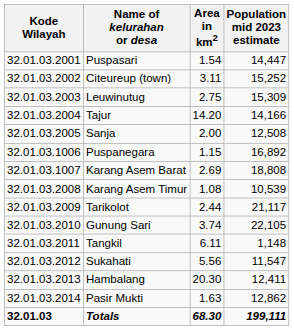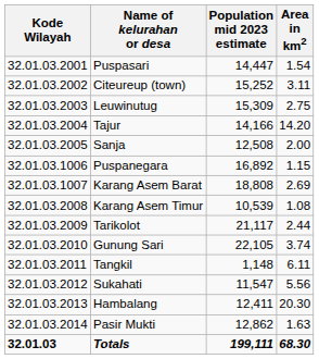 <table class="wikitable">
 <tr>
 <th>Kode <br>Wilayah</th>
 <th>Name of <br> <em>kelurahan</em><br> or <em>desa</em></th>
+<th>Population<br>mid 2023<br>estimate</th>
 <th>Area <br>in <br>km<sup>2</sup></th>
-<th>Population<br>mid 2023<br>estimate</th>
 </tr>
 <tr>
 <td>32.01.03.2001</td>
 <td>Puspasari</td>
+<td align="right">14,447</td>
 <td align="right">1.54</td>
-<td align="right">14,447</td>
 </tr>
 <tr>
 <td>32.01.03.2002</td>
 <td>Citeureup (town)</td>
+<td align="right">15,252</td>
 <td align="right">3.11</td>
-<td align="right">15,252</td>
 </tr>
 <tr>
 <td>32.01.03.2003</td>
 <td>Leuwinutug</td>
+<td align="right">15,309</td>
 <td align="right">2.75</td>
-<td align="right">15,309</td>
 </tr>
 <tr>
 <td>32.01.03.2004</td>
 <td>Tajur</td>
+<td align="right">14,166</td>
 <td align="right">14.20</td>
-<td align="right">14,166</td>
 </tr>
 <tr>
 <td>32.01.03.2005</td>
 <td>Sanja</td>
+<td align="right">12,508</td>
 <td align="right">2.00</td>
-<td align="right">12,508</td>
 </tr>
 <tr>
 <td>32.01.03.1006</td>
 <td>Puspanegara</td>
+<td align="right">16,892</td>
 <td align="right">1.15</td>
-<td align="right">16,892</td>
 </tr>
 <tr>
 <td>32.01.03.1007</td>
 <td>Karang Asem Barat</td>
+<td align="right">18,808</td>
 <td align="right">2.69</td>
-<td align="right">18,808</td>
 </tr>
 <tr>
 <td>32.01.03.2008</td>
 <td>Karang Asem Timur</td>
+<td align="right">10,539</td>
 <td align="right">1.08</td>
-<td align="right">10,539</td>
 </tr>
 <tr>
 <td>32.01.03.2009</td>
 <td>Tarikolot</td>
+<td align="right">21,117</td>
 <td align="right">2.44</td>
-<td align="right">21,117</td>
 </tr>
 <tr>
 <td>32.01.03.2010</td>
 <td>Gunung Sari</td>
+<td align="right">22,105</td>
 <td align="right">3.74</td>
-<td align="right">22,105</td>
 </tr>
 <tr>
 <td>32.01.03.2011</td>
 <td>Tangkil</td>
+<td align="right">1,148</td>
 <td align="right">6.11</td>
-<td align="right">1,148</td>
 </tr>
 <tr>
 <td>32.01.03.2012</td>
 <td>Sukahati</td>
+<td align="right">11,547</td>
 <td align="right">5.56</td>
-<td align="right">11,547</td>
 </tr>
 <tr>
 <td>32.01.03.2013</td>
 <td>Hambalang</td>
+<td align="right">12,411</td>
 <td align="right">20.30</td>
-<td align="right">12,411</td>
 </tr>
 <tr>
 <td>32.01.03.2014</td>
 <td>Pasir Mukti</td>
+<td align="right">12,862</td>
 <td align="right">1.63</td>
-<td align="right">12,862</td>
 </tr>
 <tr>
 <td><strong>32.01.03</strong></td>
 <td><strong><em>Totals</em></strong></td>
+<td align="right"><strong><em>199,111</em></strong></td>
 <td align="right"><strong><em>68.30</em></strong></td>
-<td align="right"><strong><em>199,111</em></strong></td>
 </tr>
 </table>
